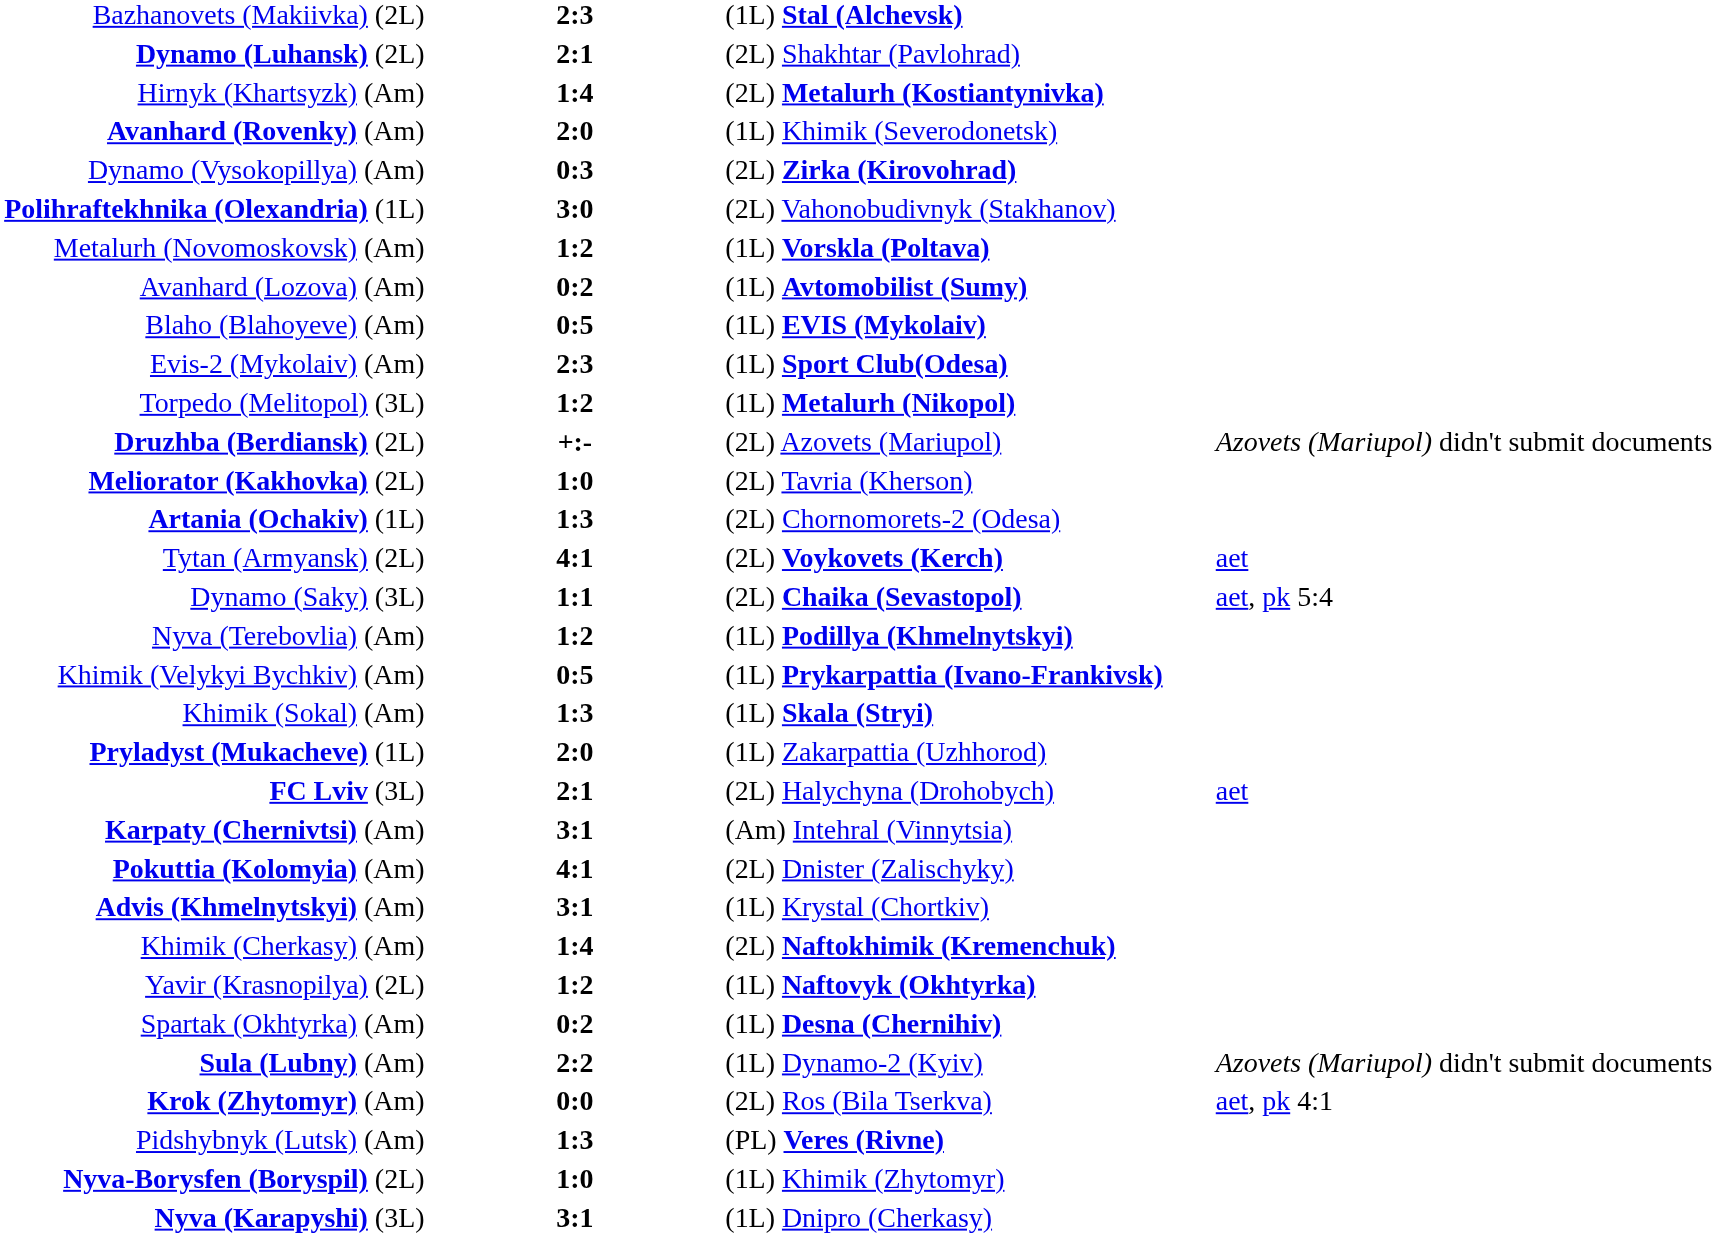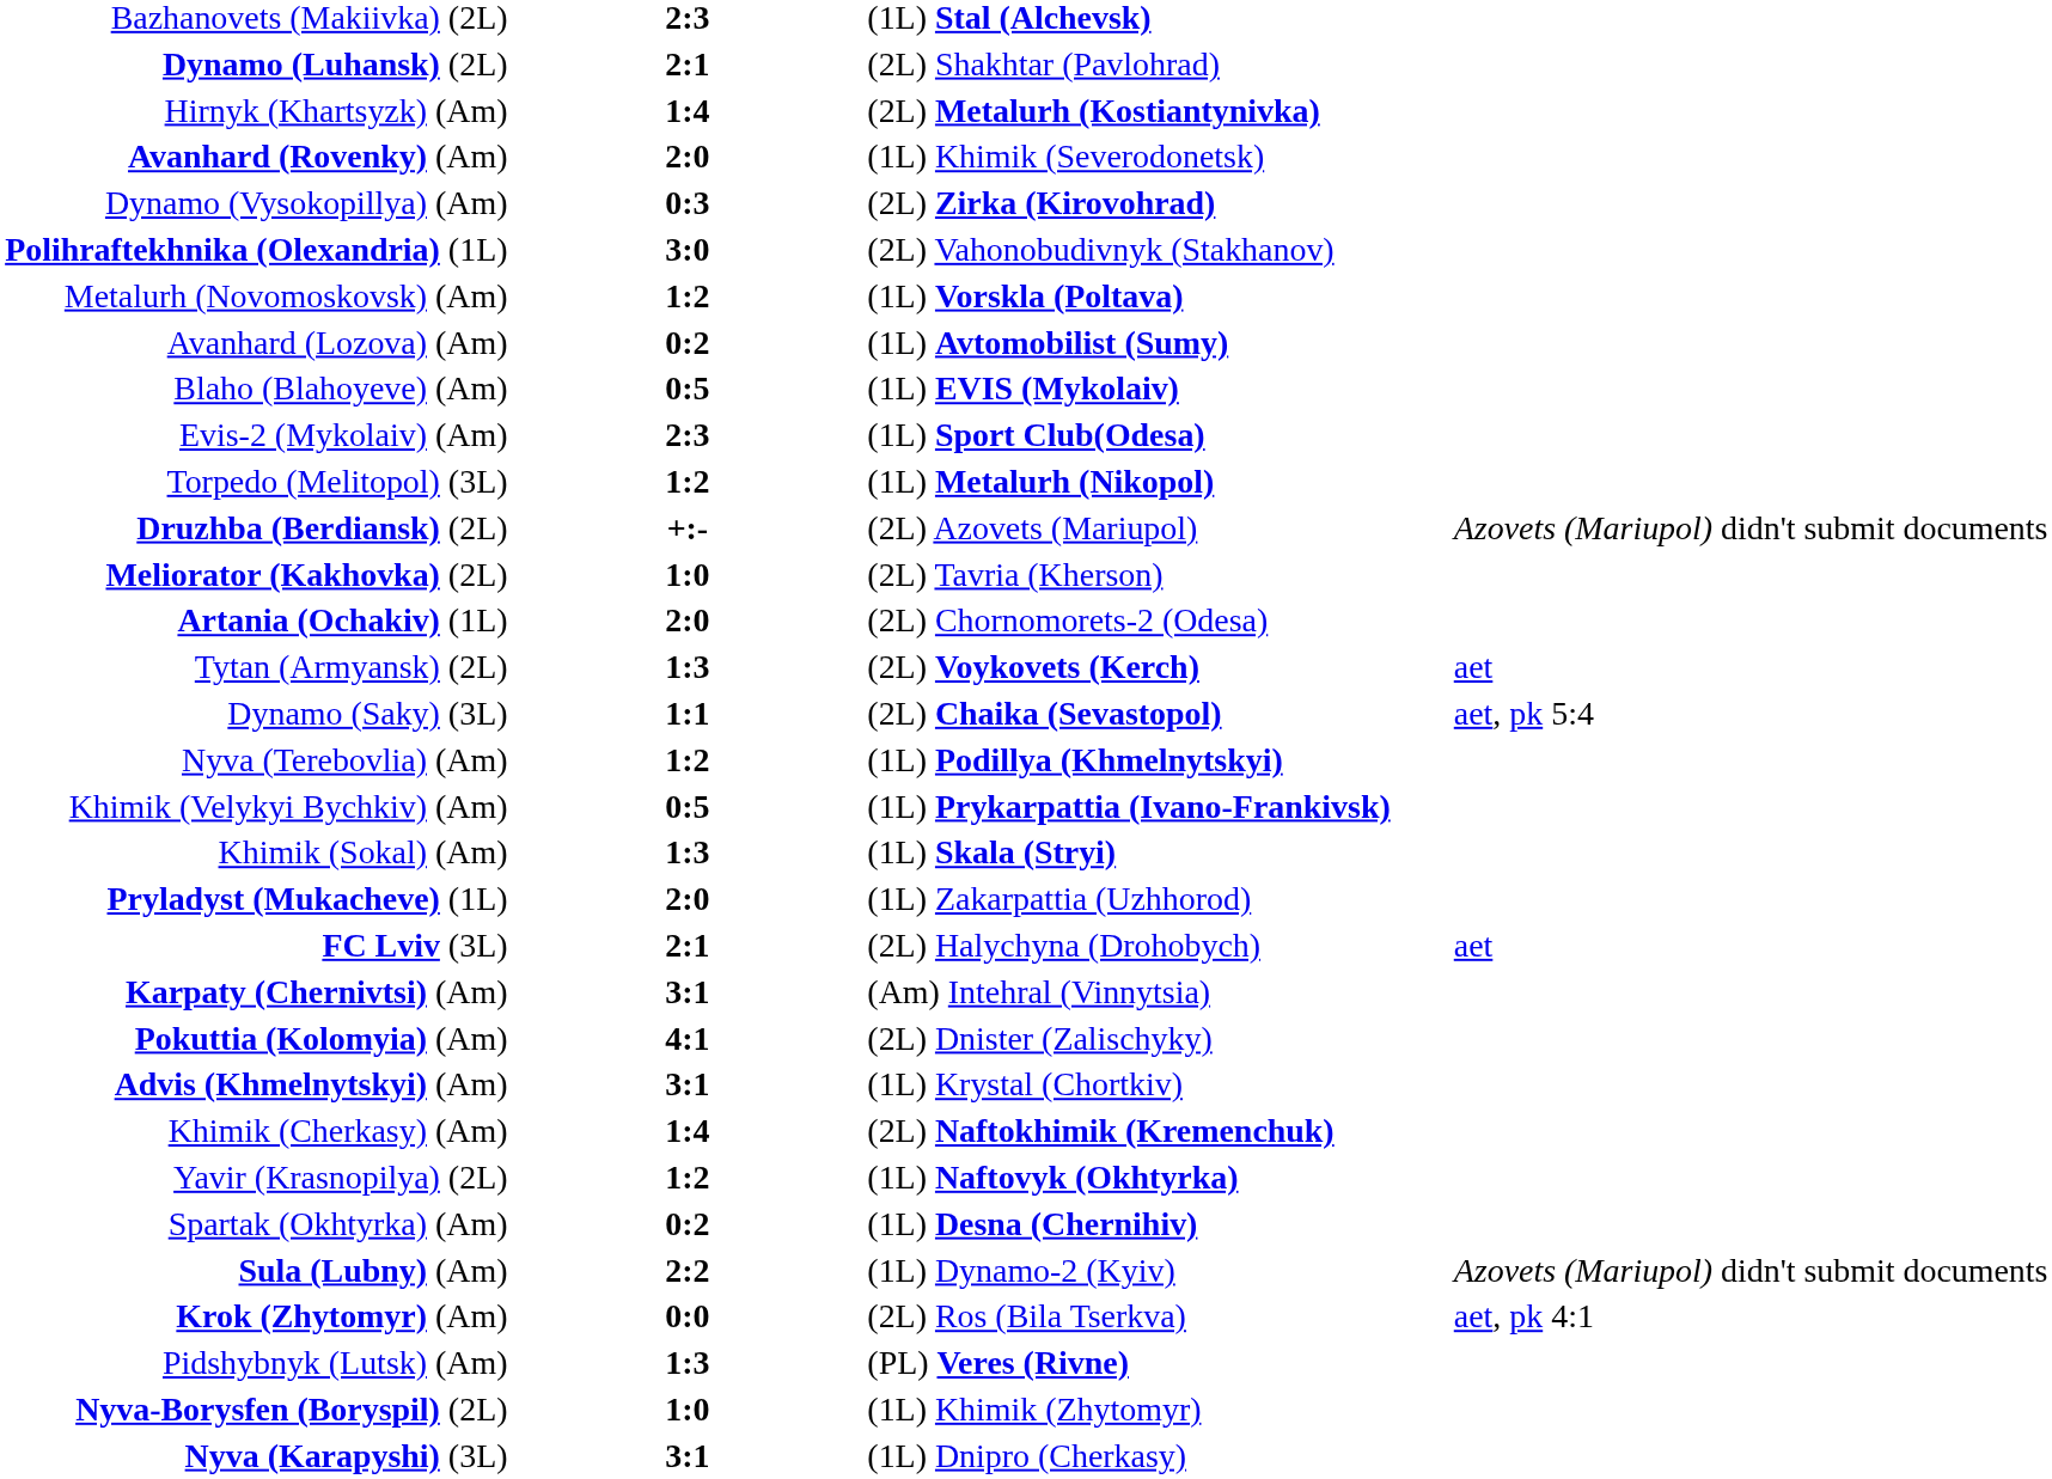 <table width=100% cellspacing=1>
 <tr>
 <th width=20%></th>
 <th width=12%></th>
 <th width=20%></th>
 <th></th>
 </tr>
 <tr style=font-size:90%>
 <td align=right><a href='#'>Bazhanovets (Makiivka)</a> (2L)</td>
 <td align=center><strong>2:3</strong></td>
 <td>(1L) <strong><a href='#'>Stal (Alchevsk)</a></strong></td>
 </tr>
 <tr style=font-size:90%>
 <td align=right><strong><a href='#'>Dynamo (Luhansk)</a></strong> (2L)</td>
 <td align=center><strong>2:1</strong></td>
 <td>(2L) <a href='#'>Shakhtar (Pavlohrad)</a></td>
 <td></td>
 </tr>
 <tr style=font-size:90%>
 <td align=right><a href='#'>Hirnyk (Khartsyzk)</a> (Am)</td>
 <td align=center><strong>1:4</strong></td>
 <td>(2L) <strong><a href='#'>Metalurh (Kostiantynivka)</a></strong></td>
 <td></td>
 </tr>
 <tr style=font-size:90%>
 <td align=right><strong><a href='#'>Avanhard (Rovenky)</a></strong> (Am)</td>
 <td align=center><strong>2:0</strong></td>
 <td>(1L) <a href='#'>Khimik (Severodonetsk)</a></td>
 <td></td>
 </tr>
 <tr style=font-size:90%>
 <td align=right><a href='#'>Dynamo (Vysokopillya)</a> (Am)</td>
 <td align=center><strong>0:3</strong></td>
 <td>(2L) <strong><a href='#'>Zirka (Kirovohrad)</a></strong></td>
 </tr>
 <tr style=font-size:90%>
 <td align=right><strong><a href='#'>Polihraftekhnika (Olexandria)</a></strong> (1L)</td>
 <td align=center><strong>3:0</strong></td>
 <td>(2L) <a href='#'>Vahonobudivnyk (Stakhanov)</a></td>
 <td></td>
 </tr>
 <tr style=font-size:90%>
 <td align=right><a href='#'>Metalurh (Novomoskovsk)</a> (Am)</td>
 <td align=center><strong>1:2</strong></td>
 <td>(1L) <strong><a href='#'>Vorskla (Poltava)</a></strong></td>
 <td></td>
 </tr>
 <tr style=font-size:90%>
 <td align=right><a href='#'>Avanhard (Lozova)</a> (Am)</td>
 <td align=center><strong>0:2</strong></td>
 <td>(1L) <strong><a href='#'>Avtomobilist (Sumy)</a></strong></td>
 <td></td>
 </tr>
 <tr style=font-size:90%>
 <td align=right><a href='#'>Blaho (Blahoyeve)</a> (Am)</td>
 <td align=center><strong>0:5</strong></td>
 <td>(1L) <strong><a href='#'>EVIS (Mykolaiv)</a></strong></td>
 <td></td>
 </tr>
 <tr style=font-size:90%>
 <td align=right><a href='#'>Evis-2 (Mykolaiv)</a> (Am)</td>
 <td align=center><strong>2:3</strong></td>
 <td>(1L) <strong><a href='#'>Sport Club(Odesa)</a></strong></td>
 <td></td>
 </tr>
 <tr style=font-size:90%>
 <td align=right><a href='#'>Torpedo (Melitopol)</a> (3L)</td>
 <td align=center><strong>1:2</strong></td>
 <td>(1L) <strong><a href='#'>Metalurh (Nikopol)</a></strong></td>
 <td></td>
 </tr>
 <tr style=font-size:90%>
 <td align=right><strong><a href='#'>Druzhba (Berdiansk)</a></strong> (2L)</td>
 <td align=center><strong>+:-</strong></td>
 <td>(2L) <a href='#'>Azovets (Mariupol)</a></td>
 <td><em>Azovets (Mariupol)</em> didn't submit documents</td>
 </tr>
 <tr style=font-size:90%>
 <td align=right><strong><a href='#'>Meliorator (Kakhovka)</a></strong> (2L)</td>
 <td align=center><strong>1:0</strong></td>
 <td>(2L) <a href='#'>Tavria (Kherson)</a></td>
 <td></td>
 </tr>
 <tr style=font-size:90%>
 <td align=right><strong><a href='#'>Artania (Ochakiv)</a></strong> (1L)</td>
-<td align=center><strong>1:3</strong></td>
+<td align=center><strong>2:0</strong></td>
 <td>(2L) <a href='#'>Chornomorets-2 (Odesa)</a></td>
 <td></td>
 </tr>
 <tr style=font-size:90%>
 <td align=right><a href='#'>Tytan (Armyansk)</a> (2L)</td>
-<td align=center><strong>4:1</strong></td>
+<td align=center><strong>1:3</strong></td>
 <td>(2L) <strong><a href='#'>Voykovets (Kerch)</a></strong></td>
 <td><a href='#'>aet</a></td>
 </tr>
 <tr style=font-size:90%>
 <td align=right><a href='#'>Dynamo (Saky)</a> (3L)</td>
 <td align=center><strong>1:1</strong></td>
 <td>(2L) <strong><a href='#'>Chaika (Sevastopol)</a></strong></td>
 <td><a href='#'>aet</a>, <a href='#'>pk</a> 5:4</td>
 </tr>
 <tr style=font-size:90%>
 <td align=right><a href='#'>Nyva (Terebovlia)</a> (Am)</td>
 <td align=center><strong>1:2</strong></td>
 <td>(1L) <strong><a href='#'>Podillya (Khmelnytskyi)</a></strong></td>
 <td></td>
 </tr>
 <tr style=font-size:90%>
 <td align=right><a href='#'>Khimik (Velykyi Bychkiv)</a> (Am)</td>
 <td align=center><strong>0:5</strong></td>
 <td>(1L) <strong><a href='#'>Prykarpattia (Ivano-Frankivsk)</a></strong></td>
 <td></td>
 </tr>
 <tr style=font-size:90%>
 <td align=right><a href='#'>Khimik (Sokal)</a> (Am)</td>
 <td align=center><strong>1:3</strong></td>
 <td>(1L) <strong><a href='#'>Skala (Stryi)</a></strong></td>
 <td></td>
 </tr>
 <tr style=font-size:90%>
 <td align=right><strong><a href='#'>Pryladyst (Mukacheve)</a></strong> (1L)</td>
 <td align=center><strong>2:0</strong></td>
 <td>(1L) <a href='#'>Zakarpattia (Uzhhorod)</a></td>
 <td></td>
 </tr>
 <tr style=font-size:90%>
 <td align=right><strong><a href='#'>FC Lviv</a></strong> (3L)</td>
 <td align=center><strong>2:1</strong></td>
 <td>(2L) <a href='#'>Halychyna (Drohobych)</a></td>
 <td><a href='#'>aet</a></td>
 </tr>
 <tr style=font-size:90%>
 <td align=right><strong><a href='#'>Karpaty (Chernivtsi)</a></strong> (Am)</td>
 <td align=center><strong>3:1</strong></td>
 <td>(Am) <a href='#'>Intehral (Vinnytsia)</a></td>
 <td></td>
 </tr>
 <tr style=font-size:90%>
 <td align=right><strong><a href='#'>Pokuttia (Kolomyia)</a></strong> (Am)</td>
 <td align=center><strong>4:1</strong></td>
 <td>(2L) <a href='#'>Dnister (Zalischyky)</a></td>
 <td></td>
 </tr>
 <tr style=font-size:90%>
 <td align=right><strong><a href='#'>Advis (Khmelnytskyi)</a></strong> (Am)</td>
 <td align=center><strong>3:1</strong></td>
 <td>(1L) <a href='#'>Krystal (Chortkiv)</a></td>
 <td></td>
 </tr>
 <tr style=font-size:90%>
 <td align=right><a href='#'>Khimik (Cherkasy)</a> (Am)</td>
 <td align=center><strong>1:4</strong></td>
 <td>(2L) <strong><a href='#'>Naftokhimik (Kremenchuk)</a></strong></td>
 <td></td>
 </tr>
 <tr style=font-size:90%>
 <td align=right><a href='#'>Yavir (Krasnopilya)</a> (2L)</td>
 <td align=center><strong>1:2</strong></td>
 <td>(1L) <strong><a href='#'>Naftovyk (Okhtyrka)</a></strong></td>
 <td></td>
 </tr>
 <tr style=font-size:90%>
 <td align=right><a href='#'>Spartak (Okhtyrka)</a> (Am)</td>
 <td align=center><strong>0:2</strong></td>
 <td>(1L) <strong><a href='#'>Desna (Chernihiv)</a></strong></td>
 <td></td>
 </tr>
 <tr style=font-size:90%>
 <td align=right><strong><a href='#'>Sula (Lubny)</a></strong> (Am)</td>
 <td align=center><strong>2:2</strong></td>
 <td>(1L) <a href='#'>Dynamo-2 (Kyiv)</a></td>
 <td><em>Azovets (Mariupol)</em> didn't submit documents</td>
 </tr>
 <tr style=font-size:90%>
 <td align=right><strong><a href='#'>Krok (Zhytomyr)</a></strong> (Am)</td>
 <td align=center><strong>0:0</strong></td>
 <td>(2L) <a href='#'>Ros (Bila Tserkva)</a></td>
 <td><a href='#'>aet</a>, <a href='#'>pk</a> 4:1</td>
 </tr>
 <tr style=font-size:90%>
 <td align=right><a href='#'>Pidshybnyk (Lutsk)</a> (Am)</td>
 <td align=center><strong>1:3</strong></td>
 <td>(PL) <strong><a href='#'>Veres (Rivne)</a></strong></td>
 <td></td>
 </tr>
 <tr style=font-size:90%>
 <td align=right><strong><a href='#'>Nyva-Borysfen (Boryspil)</a></strong> (2L)</td>
 <td align=center><strong>1:0</strong></td>
 <td>(1L) <a href='#'>Khimik (Zhytomyr)</a></td>
 <td></td>
 </tr>
 <tr style=font-size:90%>
 <td align=right><strong><a href='#'>Nyva (Karapyshi)</a></strong> (3L)</td>
 <td align=center><strong>3:1</strong></td>
 <td>(1L) <a href='#'>Dnipro (Cherkasy)</a></td>
 <td></td>
 </tr>
 </table>
